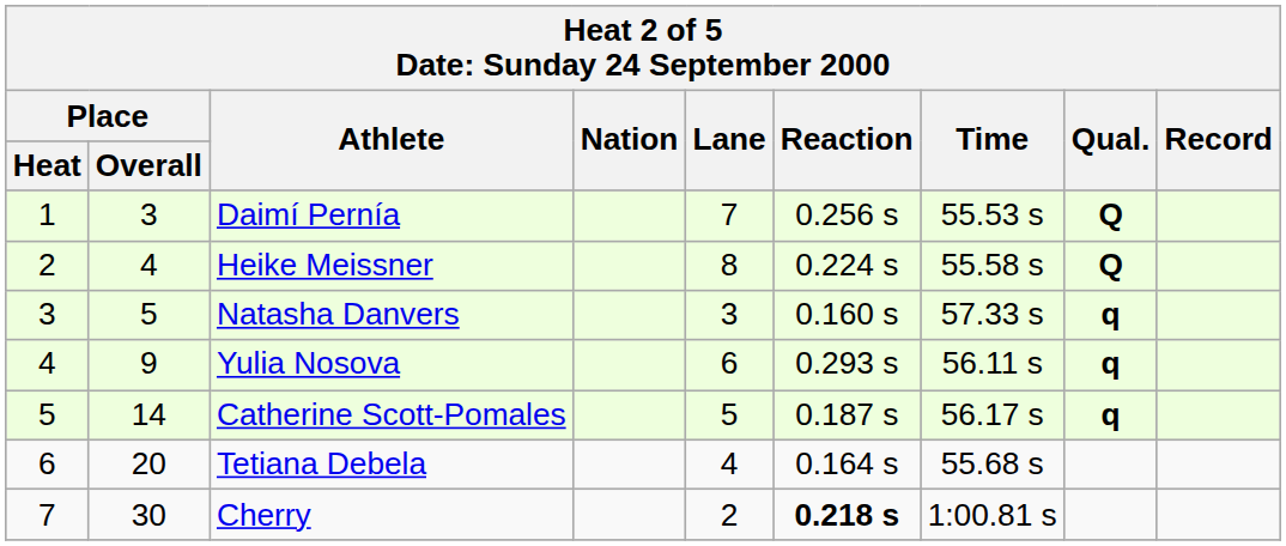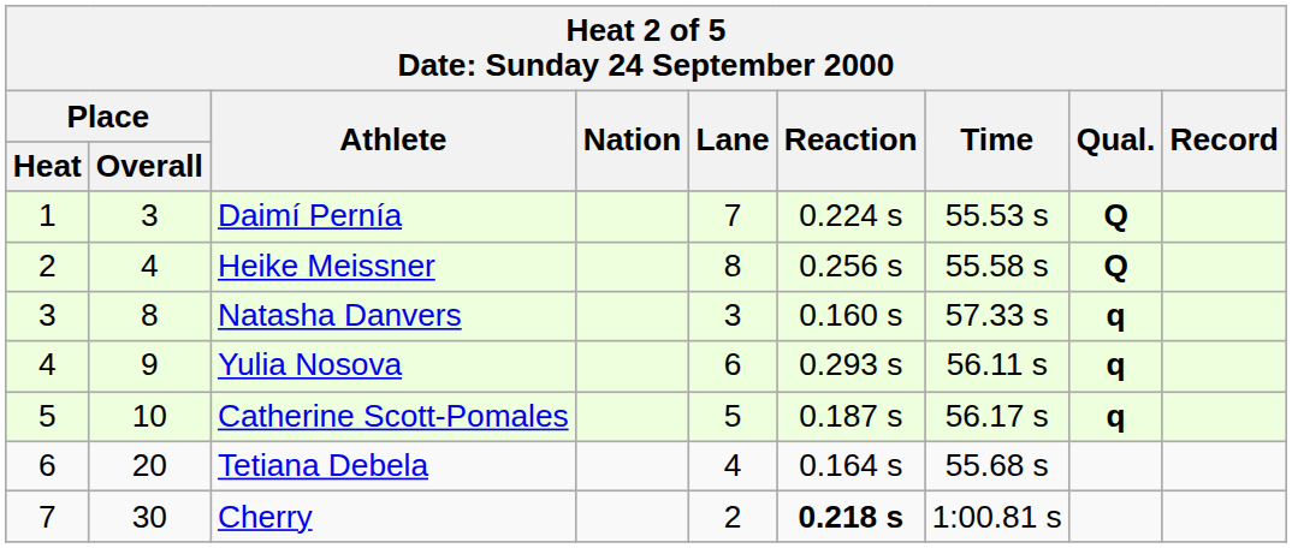 <table class="wikitable sortable">
 <tr>
 <th colspan=9>Heat 2 of 5 <br> Date: Sunday 24 September 2000 <br></th>
 </tr>
 <tr>
 <th colspan=2>Place</th>
 <th rowspan=2>Athlete</th>
 <th rowspan=2>Nation</th>
 <th rowspan=2>Lane</th>
 <th rowspan=2>Reaction</th>
 <th rowspan=2>Time</th>
 <th rowspan=2>Qual.</th>
 <th rowspan=2>Record</th>
 </tr>
 <tr>
 <th>Heat</th>
 <th>Overall</th>
 </tr>
 <tr bgcolor = "eeffdd">
 <td align="center">1</td>
 <td align="center">3</td>
 <td align="left"><a href='#'>Daimí Pernía</a></td>
 <td align="left"></td>
 <td align="center">7</td>
-<td align="center">0.256 s</td>
+<td align="center">0.224 s</td>
 <td align="center">55.53 s</td>
 <td align="center"><strong>Q</strong></td>
 <td align="center"></td>
 </tr>
 <tr bgcolor = "eeffdd">
 <td align="center">2</td>
 <td align="center">4</td>
 <td align="left"><a href='#'>Heike Meissner</a></td>
 <td align="left"></td>
 <td align="center">8</td>
-<td align="center">0.224 s</td>
+<td align="center">0.256 s</td>
 <td align="center">55.58 s</td>
 <td align="center"><strong>Q</strong></td>
 <td align="center"></td>
 </tr>
 <tr bgcolor = "eeffdd">
 <td align="center">3</td>
-<td align="center">5</td>
+<td align="center">8</td>
 <td align="left"><a href='#'>Natasha Danvers</a></td>
 <td align="left"></td>
 <td align="center">3</td>
 <td align="center">0.160 s</td>
 <td align="center">57.33 s</td>
 <td align="center"><strong>q</strong></td>
 <td align="center"></td>
 </tr>
 <tr bgcolor = "eeffdd">
 <td align="center">4</td>
 <td align="center">9</td>
 <td align="left"><a href='#'>Yulia Nosova</a></td>
 <td align="left"></td>
 <td align="center">6</td>
 <td align="center">0.293 s</td>
 <td align="center">56.11 s</td>
 <td align="center"><strong>q</strong></td>
 <td align="center"></td>
 </tr>
 <tr bgcolor = "eeffdd">
 <td align="center">5</td>
-<td align="center">14</td>
+<td align="center">10</td>
 <td align="left"><a href='#'>Catherine Scott-Pomales</a></td>
 <td align="left"></td>
 <td align="center">5</td>
 <td align="center">0.187 s</td>
 <td align="center">56.17 s</td>
 <td align="center"><strong>q</strong></td>
 <td align="center"></td>
 </tr>
 <tr>
 <td align="center">6</td>
 <td align="center">20</td>
 <td align="left"><a href='#'>Tetiana Debela</a></td>
 <td align="left"></td>
 <td align="center">4</td>
 <td align="center">0.164 s</td>
 <td align="center">55.68 s</td>
 <td align="center"></td>
 <td align="center"></td>
 </tr>
 <tr>
 <td align="center">7</td>
 <td align="center">30</td>
 <td align="left"><a href='#'>Cherry</a></td>
 <td align="left"></td>
 <td align="center">2</td>
 <td align="center"><strong>0.218 s</strong></td>
 <td align="center">1:00.81 s</td>
 <td align="center"></td>
 <td align="center"></td>
 </tr>
 </table>
